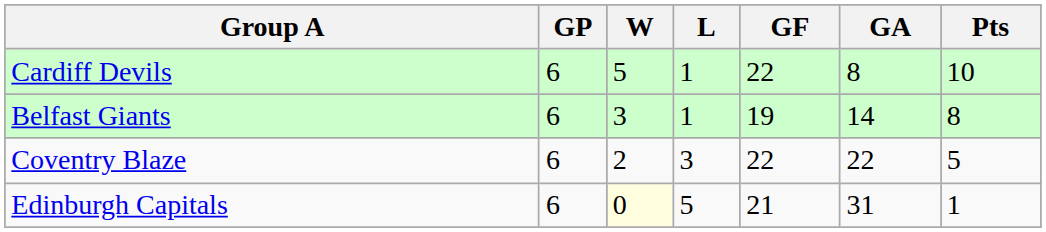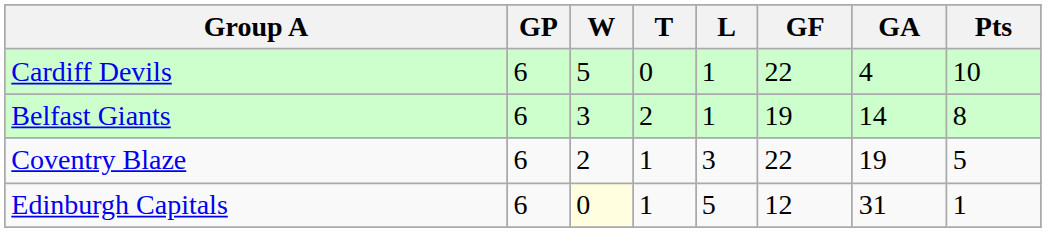 <table class="wikitable">
 <tr>
 <th width="40%">Group A</th>
 <th width="5%">GP</th>
 <th width="5%">W</th>
+<th width="5%">T</th>
 <th width="5%">L</th>
 <th width="7.5%">GF</th>
 <th width="7.5%">GA</th>
 <th width="7.5%">Pts</th>
 </tr>
 <tr bgcolor="#CCFFCC">
 <td><a href='#'>Cardiff Devils</a></td>
 <td>6</td>
 <td>5</td>
+<td>0</td>
 <td>1</td>
 <td>22</td>
-<td>8</td>
+<td>4</td>
 <td>10</td>
 </tr>
 <tr bgcolor="#CCFFCC">
 <td><a href='#'>Belfast Giants</a></td>
 <td>6</td>
 <td>3</td>
+<td>2</td>
 <td>1</td>
 <td>19</td>
 <td>14</td>
 <td>8</td>
 </tr>
 <tr>
 <td><a href='#'>Coventry Blaze</a></td>
 <td>6</td>
 <td>2</td>
+<td>1</td>
 <td>3</td>
 <td>22</td>
-<td>22</td>
+<td>19</td>
 <td>5</td>
 </tr>
 <tr>
 <td><a href='#'>Edinburgh Capitals</a></td>
 <td>6</td>
 <td style="background: lightyellow;">0</td>
+<td>1</td>
 <td>5</td>
-<td>21</td>
+<td>12</td>
 <td>31</td>
 <td>1</td>
 </tr>
 </table>
